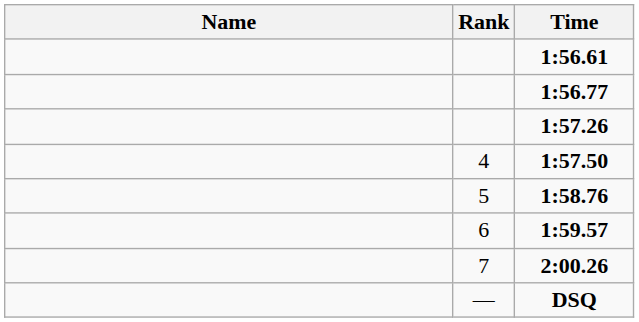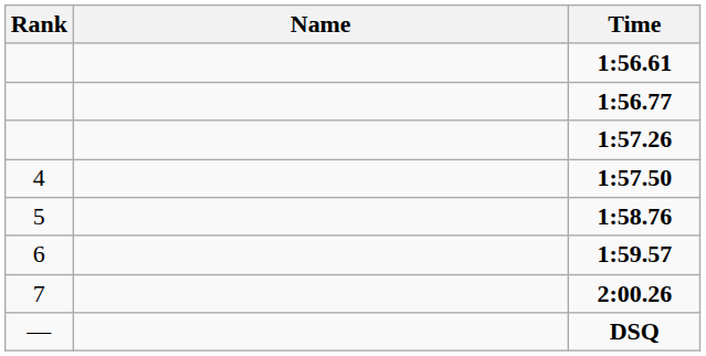 <table class="wikitable">
 <tr>
+<th>Rank</th>
 <th align="center" style="width: 20em">Name</th>
-<th>Rank</th>
 <th align="center" style="width: 5em">Time</th>
 </tr>
 <tr>
+<td align="center"></td>
 <td></td>
-<td align="center"></td>
 <td align="center"><strong>1:56.61</strong></td>
 </tr>
 <tr>
+<td align="center"></td>
 <td></td>
-<td align="center"></td>
 <td align="center"><strong>1:56.77</strong></td>
 </tr>
 <tr>
+<td align="center"></td>
 <td></td>
-<td align="center"></td>
 <td align="center"><strong>1:57.26</strong></td>
 </tr>
 <tr>
+<td align="center">4</td>
 <td></td>
-<td align="center">4</td>
 <td align="center"><strong>1:57.50</strong></td>
 </tr>
 <tr>
+<td align="center">5</td>
 <td></td>
-<td align="center">5</td>
 <td align="center"><strong>1:58.76</strong></td>
 </tr>
 <tr>
+<td align="center">6</td>
 <td></td>
-<td align="center">6</td>
 <td align="center"><strong>1:59.57</strong></td>
 </tr>
 <tr>
+<td align="center">7</td>
 <td></td>
-<td align="center">7</td>
 <td align="center"><strong>2:00.26</strong></td>
 </tr>
 <tr>
+<td align="center">—</td>
 <td></td>
-<td align="center">—</td>
 <td align="center"><strong>DSQ</strong></td>
 </tr>
 </table>
